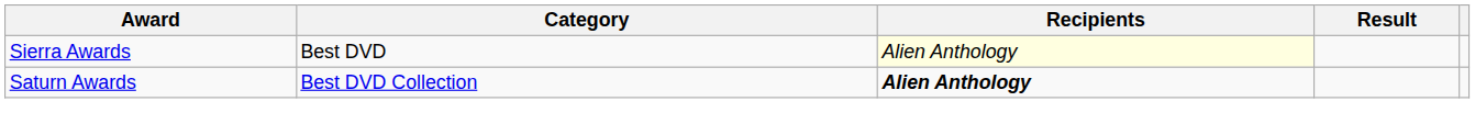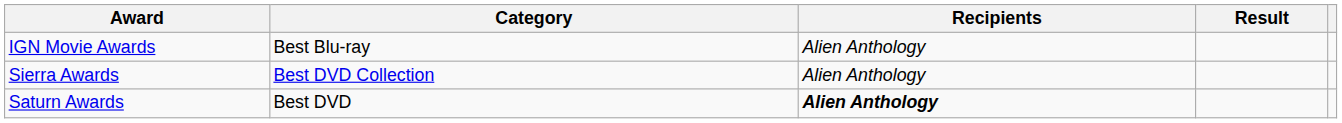 <table class="wikitable sortable plainrowheaders" width="95%" cellpadding="5">
 <tr>
 <th width="20%">Award</th>
 <th width="40%">Category</th>
 <th width="30%">Recipients</th>
 <th width="10%">Result</th>
 <th></th>
 </tr>
 <tr>
+<td><a href='#'>IGN Movie Awards</a></td>
+<td>Best Blu-ray</td>
+<td><em>Alien Anthology</em></td>
+<td></td>
+<td style="text-align:center;"></td>
+</tr>
+<tr>
 <td><a href='#'>Sierra Awards</a></td>
-<td>Best DVD</td>
-<td style="background: lightyellow;"><em>Alien Anthology</em></td>
+<td><a href='#'>Best DVD Collection</a></td>
+<td><em>Alien Anthology</em></td>
 <td></td>
 <td style="text-align:center;"></td>
 </tr>
 <tr>
 <td><a href='#'>Saturn Awards</a></td>
-<td><a href='#'>Best DVD Collection</a></td>
+<td>Best DVD</td>
 <td><strong><em>Alien Anthology</em></strong></td>
 <td></td>
 <td style="text-align:center;"></td>
 </tr>
 </table>
